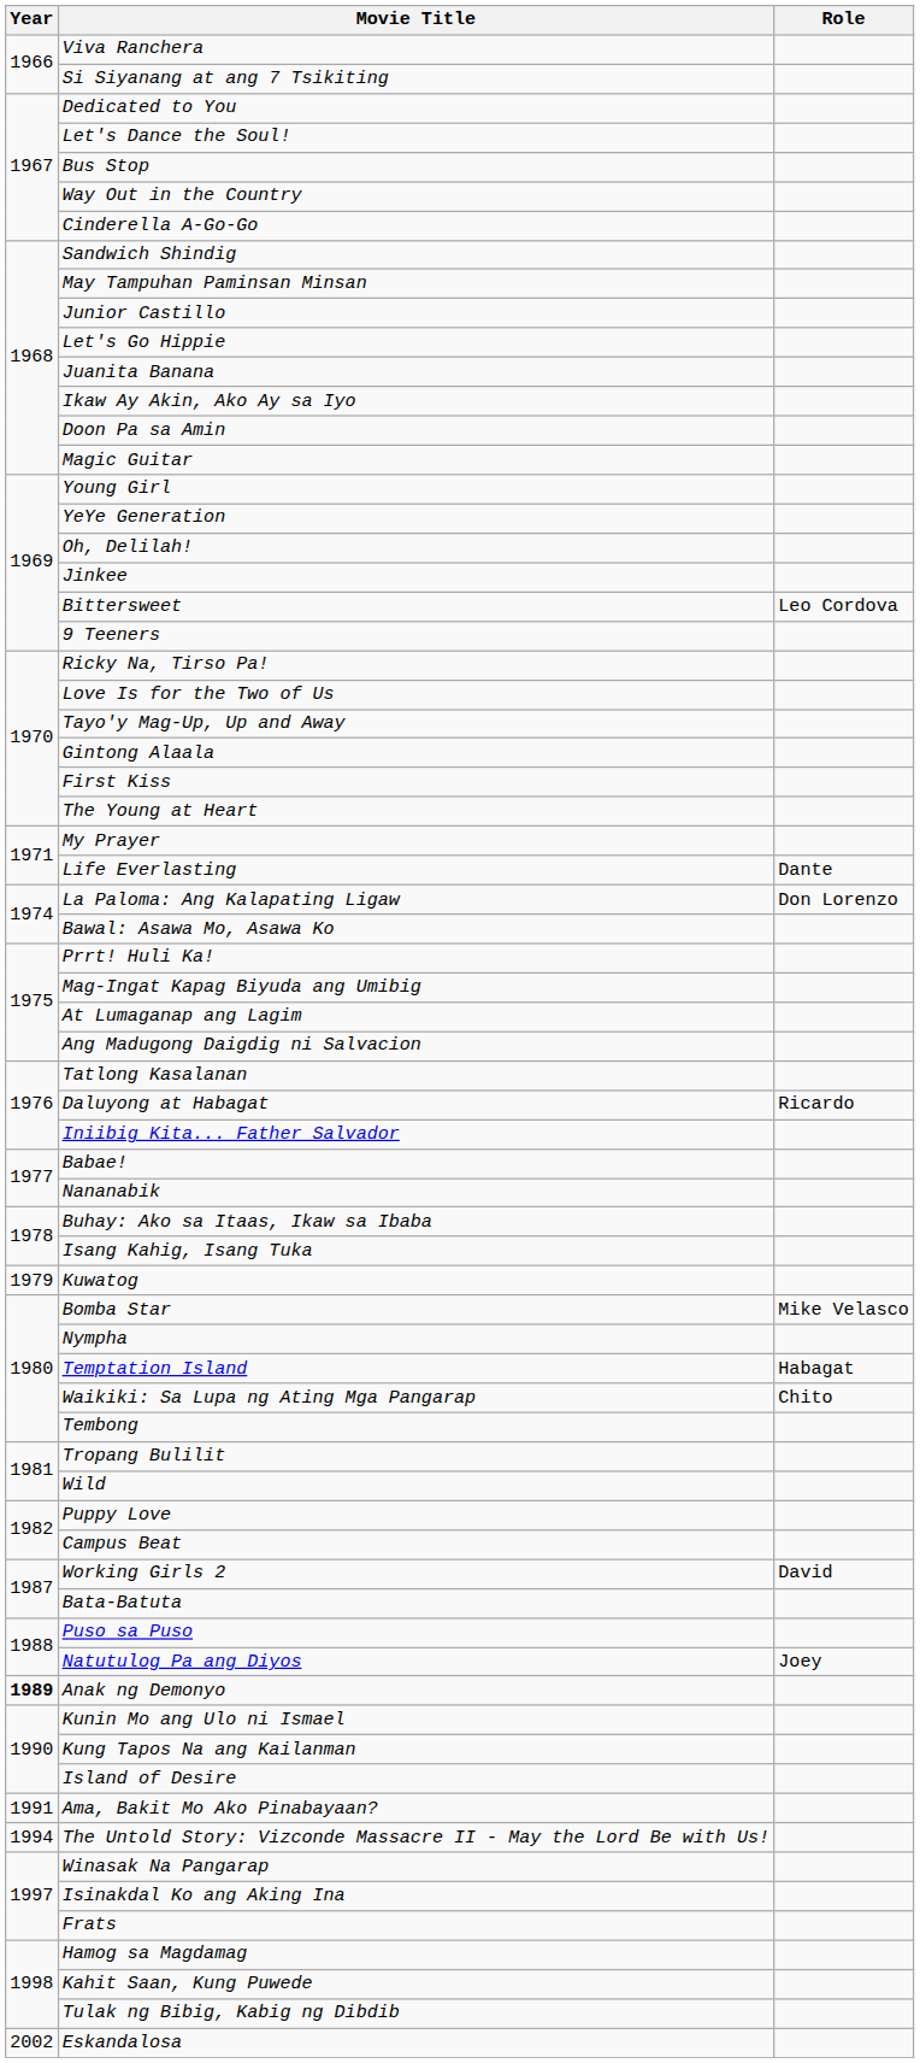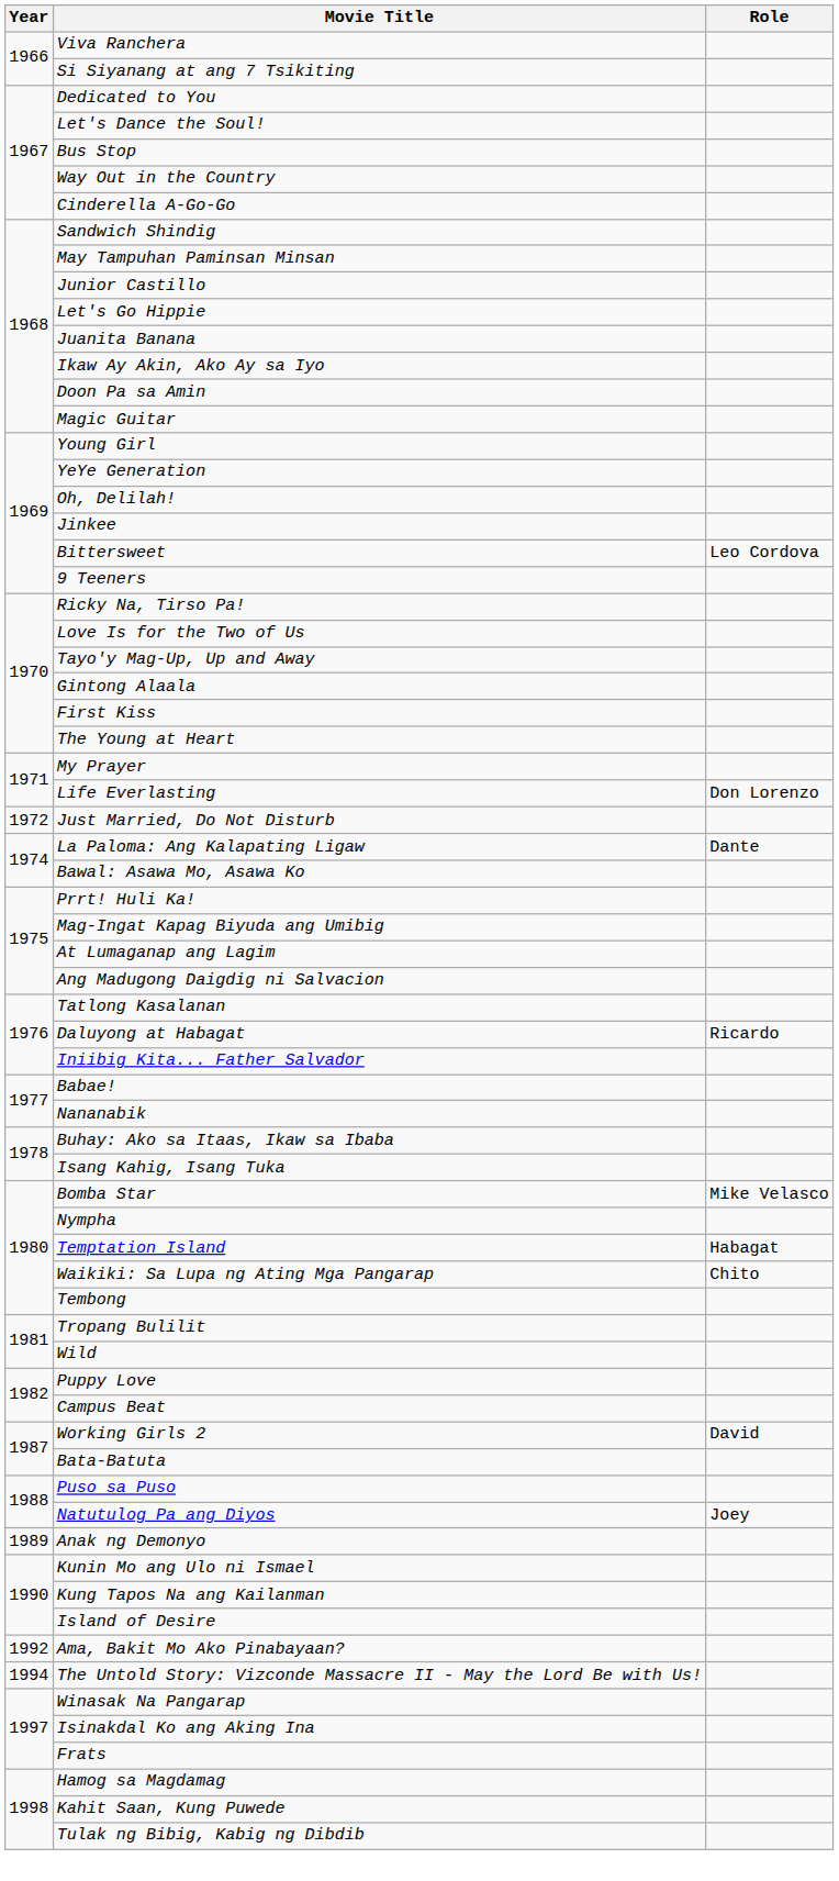 <table class="wikitable" style="font-size: 95%;">
 <tr>
 <th>Year</th>
 <th>Movie Title</th>
 <th>Role</th>
 </tr>
 <tr>
 <td rowspan="2">1966</td>
 <td><em>Viva Ranchera</em></td>
 <td></td>
 </tr>
 <tr>
 <td><em>Si Siyanang at ang 7 Tsikiting</em></td>
 <td></td>
 </tr>
 <tr>
 <td rowspan="5">1967</td>
 <td><em>Dedicated to You</em></td>
 <td></td>
 </tr>
 <tr>
 <td><em>Let's Dance the Soul!</em></td>
 <td></td>
 </tr>
 <tr>
 <td><em>Bus Stop</em></td>
 <td></td>
 </tr>
 <tr>
 <td><em>Way Out in the Country</em></td>
 <td></td>
 </tr>
 <tr>
 <td><em>Cinderella A-Go-Go</em></td>
 <td></td>
 </tr>
 <tr>
 <td rowspan="8">1968</td>
 <td><em>Sandwich Shindig</em></td>
 <td></td>
 </tr>
 <tr>
 <td><em>May Tampuhan Paminsan Minsan</em></td>
 <td></td>
 </tr>
 <tr>
 <td><em>Junior Castillo</em></td>
 <td></td>
 </tr>
 <tr>
 <td><em>Let's Go Hippie</em></td>
 <td></td>
 </tr>
 <tr>
 <td><em>Juanita Banana</em></td>
 <td></td>
 </tr>
 <tr>
 <td><em>Ikaw Ay Akin, Ako Ay sa Iyo</em></td>
 <td></td>
 </tr>
 <tr>
 <td><em>Doon Pa sa Amin</em></td>
 <td></td>
 </tr>
 <tr>
 <td><em>Magic Guitar</em></td>
 <td></td>
 </tr>
 <tr>
 <td rowspan="6">1969</td>
 <td><em>Young Girl</em></td>
 <td></td>
 </tr>
 <tr>
 <td><em>YeYe Generation</em></td>
 <td></td>
 </tr>
 <tr>
 <td><em>Oh, Delilah!</em></td>
 <td></td>
 </tr>
 <tr>
 <td><em>Jinkee</em></td>
 <td></td>
 </tr>
 <tr>
 <td><em>Bittersweet</em></td>
 <td>Leo Cordova</td>
 </tr>
 <tr>
 <td><em>9 Teeners</em></td>
 <td></td>
 </tr>
 <tr>
 <td rowspan="6">1970</td>
 <td><em>Ricky Na, Tirso Pa!</em></td>
 <td></td>
 </tr>
 <tr>
 <td><em>Love Is for the Two of Us</em></td>
 <td></td>
 </tr>
 <tr>
 <td><em>Tayo'y Mag-Up, Up and Away</em></td>
 <td></td>
 </tr>
 <tr>
 <td><em>Gintong Alaala</em></td>
 <td></td>
 </tr>
 <tr>
 <td><em>First Kiss</em></td>
 <td></td>
 </tr>
 <tr>
 <td><em>The Young at Heart</em></td>
 <td></td>
 </tr>
 <tr>
 <td rowspan="2">1971</td>
 <td><em>My Prayer</em></td>
 <td></td>
 </tr>
 <tr>
 <td><em>Life Everlasting</em></td>
-<td>Dante</td>
+<td>Don Lorenzo</td>
+</tr>
+<tr>
+<td>1972</td>
+<td><em>Just Married, Do Not Disturb</em></td>
+<td></td>
 </tr>
 <tr>
 <td rowspan="2">1974</td>
 <td><em>La Paloma: Ang Kalapating Ligaw</em></td>
-<td>Don Lorenzo</td>
+<td>Dante</td>
 </tr>
 <tr>
 <td><em>Bawal: Asawa Mo, Asawa Ko</em></td>
 <td></td>
 </tr>
 <tr>
 <td rowspan="4">1975</td>
 <td><em>Prrt! Huli Ka!</em></td>
 <td></td>
 </tr>
 <tr>
 <td><em>Mag-Ingat Kapag Biyuda ang Umibig</em></td>
 <td></td>
 </tr>
 <tr>
 <td><em>At Lumaganap ang Lagim</em></td>
 <td></td>
 </tr>
 <tr>
 <td><em>Ang Madugong Daigdig ni Salvacion</em></td>
 <td></td>
 </tr>
 <tr>
 <td rowspan="3">1976</td>
 <td><em>Tatlong Kasalanan</em></td>
 <td></td>
 </tr>
 <tr>
 <td><em>Daluyong at Habagat</em></td>
 <td>Ricardo</td>
 </tr>
 <tr>
 <td><em><a href='#'>Iniibig Kita... Father Salvador</a></em></td>
 <td></td>
 </tr>
 <tr>
 <td rowspan="2">1977</td>
 <td><em>Babae!</em></td>
 <td></td>
 </tr>
 <tr>
 <td><em>Nananabik</em></td>
 <td></td>
 </tr>
 <tr>
 <td rowspan="2">1978</td>
 <td><em>Buhay: Ako sa Itaas, Ikaw sa Ibaba</em></td>
 <td></td>
 </tr>
 <tr>
 <td><em>Isang Kahig, Isang Tuka</em></td>
-<td></td>
-</tr>
-<tr>
-<td>1979</td>
-<td><em>Kuwatog</em></td>
 <td></td>
 </tr>
 <tr>
 <td rowspan="5">1980</td>
 <td><em>Bomba Star</em></td>
 <td>Mike Velasco</td>
 </tr>
 <tr>
 <td><em>Nympha</em></td>
 <td></td>
 </tr>
 <tr>
 <td><em><a href='#'>Temptation Island</a></em></td>
 <td>Habagat</td>
 </tr>
 <tr>
 <td><em>Waikiki: Sa Lupa ng Ating Mga Pangarap</em></td>
 <td>Chito</td>
 </tr>
 <tr>
 <td><em>Tembong</em></td>
 <td></td>
 </tr>
 <tr>
 <td rowspan="2">1981</td>
 <td><em>Tropang Bulilit</em></td>
 <td></td>
 </tr>
 <tr>
 <td><em>Wild</em></td>
 <td></td>
 </tr>
 <tr>
 <td rowspan="2">1982</td>
 <td><em>Puppy Love</em></td>
 <td></td>
 </tr>
 <tr>
 <td><em>Campus Beat</em></td>
 <td></td>
 </tr>
 <tr>
 <td rowspan="2">1987</td>
 <td><em>Working Girls 2</em></td>
 <td>David</td>
 </tr>
 <tr>
 <td><em>Bata-Batuta</em></td>
 <td></td>
 </tr>
 <tr>
 <td rowspan="2">1988</td>
 <td><em><a href='#'>Puso sa Puso</a></em></td>
 <td></td>
 </tr>
 <tr>
 <td><em><a href='#'>Natutulog Pa ang Diyos</a></em></td>
 <td>Joey</td>
 </tr>
 <tr>
-<td><strong>1989</strong></td>
+<td>1989</td>
 <td><em>Anak ng Demonyo</em></td>
 <td></td>
 </tr>
 <tr>
 <td rowspan="3">1990</td>
 <td><em>Kunin Mo ang Ulo ni Ismael</em></td>
 <td></td>
 </tr>
 <tr>
 <td><em>Kung Tapos Na ang Kailanman</em></td>
 <td></td>
 </tr>
 <tr>
 <td><em>Island of Desire</em></td>
 <td></td>
 </tr>
 <tr>
-<td>1991</td>
+<td>1992</td>
 <td><em>Ama, Bakit Mo Ako Pinabayaan?</em></td>
 <td></td>
 </tr>
 <tr>
 <td>1994</td>
 <td><em>The Untold Story: Vizconde Massacre II - May the Lord Be with Us!</em></td>
 <td></td>
 </tr>
 <tr>
 <td rowspan="3">1997</td>
 <td><em>Winasak Na Pangarap</em></td>
 <td></td>
 </tr>
 <tr>
 <td><em>Isinakdal Ko ang Aking Ina</em></td>
 <td></td>
 </tr>
 <tr>
 <td><em>Frats</em></td>
 <td></td>
 </tr>
 <tr>
 <td rowspan="3">1998</td>
 <td><em>Hamog sa Magdamag</em></td>
 <td></td>
 </tr>
 <tr>
 <td><em>Kahit Saan, Kung Puwede</em></td>
 <td></td>
 </tr>
 <tr>
 <td><em>Tulak ng Bibig, Kabig ng Dibdib</em></td>
 <td></td>
 </tr>
-<tr>
-<td>2002</td>
-<td><em>Eskandalosa</em></td>
-<td></td>
-</tr>
 </table>
